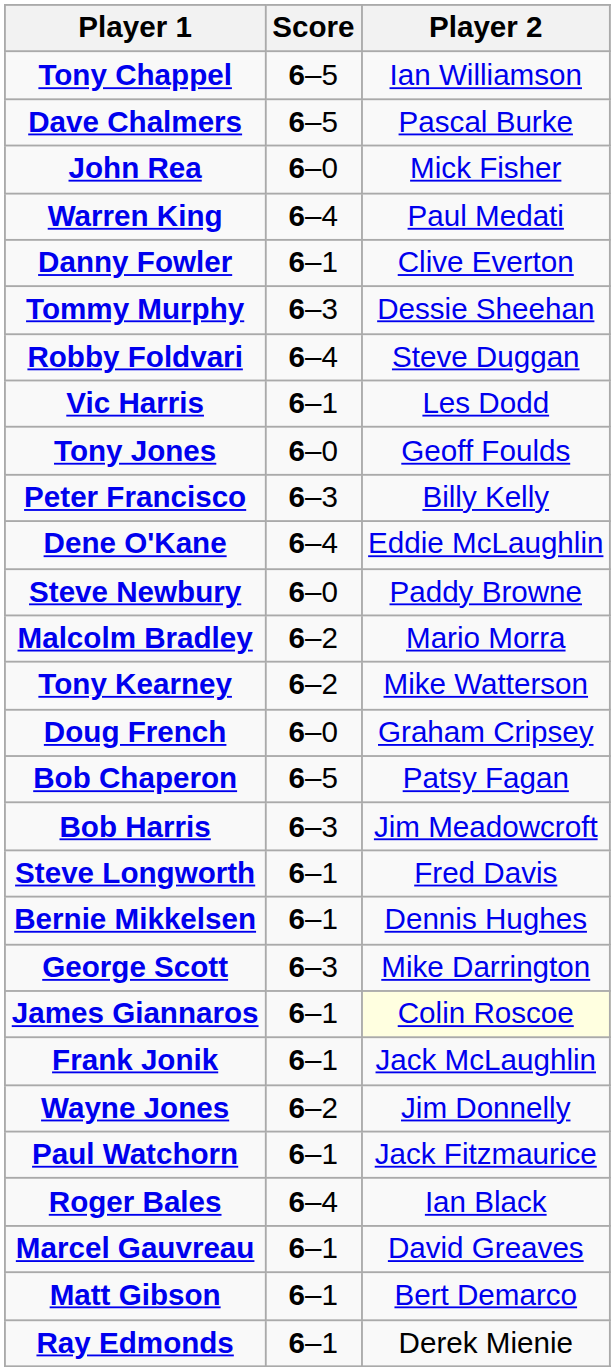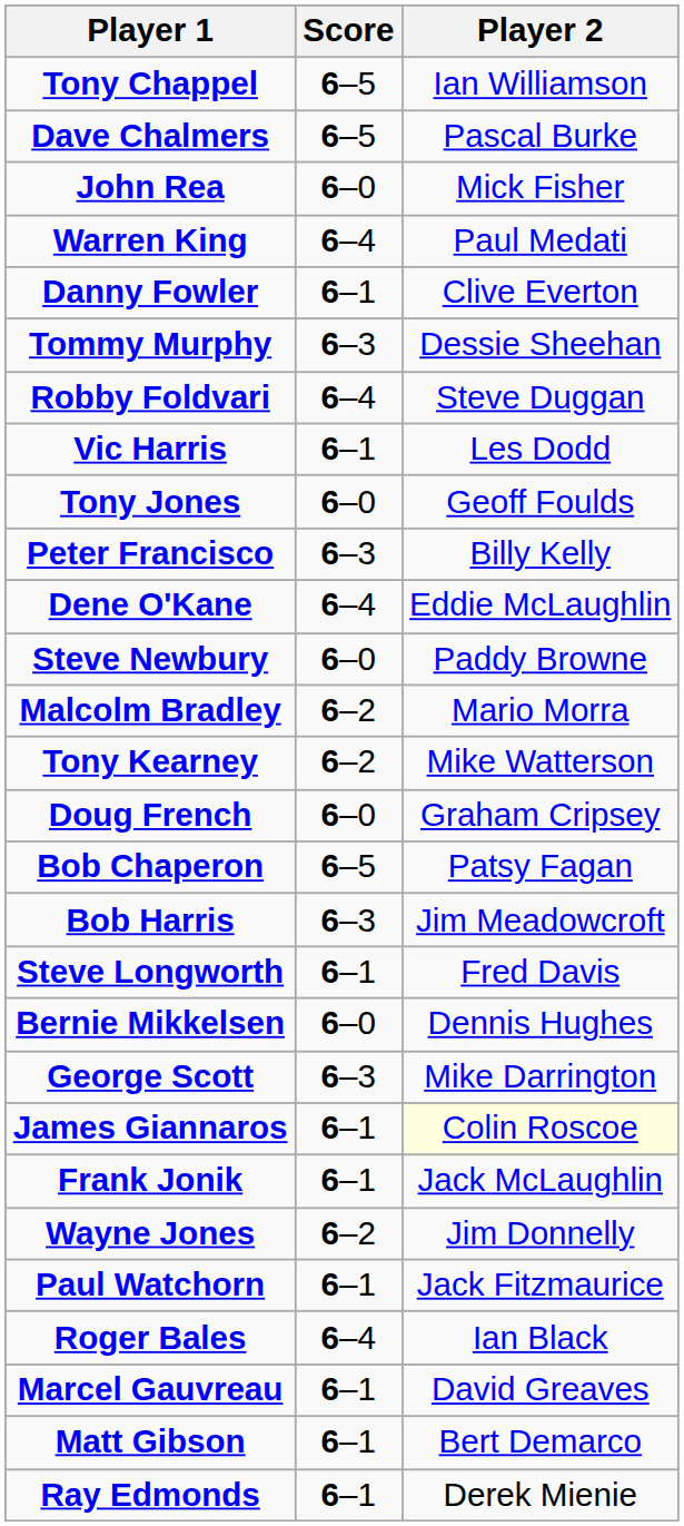 <table class="wikitable" style="text-align: center">
 <tr>
 <th>Player 1</th>
 <th>Score</th>
 <th>Player 2</th>
 </tr>
 <tr>
 <td><strong> <a href='#'>Tony Chappel</a></strong></td>
 <td><strong>6</strong>–5</td>
 <td> <a href='#'>Ian Williamson</a></td>
 </tr>
 <tr>
 <td> <strong><a href='#'>Dave Chalmers</a></strong></td>
 <td><strong>6</strong>–5</td>
 <td> <a href='#'>Pascal Burke</a></td>
 </tr>
 <tr>
 <td> <strong><a href='#'>John Rea</a></strong></td>
 <td><strong>6</strong>–0</td>
 <td> <a href='#'>Mick Fisher</a></td>
 </tr>
 <tr>
 <td> <strong><a href='#'>Warren King</a></strong></td>
 <td><strong>6</strong>–4</td>
 <td> <a href='#'>Paul Medati</a></td>
 </tr>
 <tr>
 <td> <strong><a href='#'>Danny Fowler</a></strong></td>
 <td><strong>6</strong>–1</td>
 <td> <a href='#'>Clive Everton</a></td>
 </tr>
 <tr>
 <td> <strong><a href='#'>Tommy Murphy</a></strong></td>
 <td><strong>6</strong>–3</td>
 <td> <a href='#'>Dessie Sheehan</a></td>
 </tr>
 <tr>
 <td> <strong><a href='#'>Robby Foldvari</a></strong></td>
 <td><strong>6</strong>–4</td>
 <td> <a href='#'>Steve Duggan</a></td>
 </tr>
 <tr>
 <td> <strong><a href='#'>Vic Harris</a></strong></td>
 <td><strong>6</strong>–1</td>
 <td> <a href='#'>Les Dodd</a></td>
 </tr>
 <tr>
 <td> <strong><a href='#'>Tony Jones</a></strong></td>
 <td><strong>6</strong>–0</td>
 <td> <a href='#'>Geoff Foulds</a></td>
 </tr>
 <tr>
 <td> <strong><a href='#'>Peter Francisco</a></strong></td>
 <td><strong>6</strong>–3</td>
 <td> <a href='#'>Billy Kelly</a></td>
 </tr>
 <tr>
 <td> <strong><a href='#'>Dene O'Kane</a></strong></td>
 <td><strong>6</strong>–4</td>
 <td> <a href='#'>Eddie McLaughlin</a></td>
 </tr>
 <tr>
 <td> <strong><a href='#'>Steve Newbury</a></strong></td>
 <td><strong>6</strong>–0</td>
 <td> <a href='#'>Paddy Browne</a></td>
 </tr>
 <tr>
 <td> <strong><a href='#'>Malcolm Bradley</a></strong></td>
 <td><strong>6</strong>–2</td>
 <td> <a href='#'>Mario Morra</a></td>
 </tr>
 <tr>
 <td> <strong><a href='#'>Tony Kearney</a></strong></td>
 <td><strong>6</strong>–2</td>
 <td> <a href='#'>Mike Watterson</a></td>
 </tr>
 <tr>
 <td> <strong><a href='#'>Doug French</a></strong></td>
 <td><strong>6</strong>–0</td>
 <td> <a href='#'>Graham Cripsey</a></td>
 </tr>
 <tr>
 <td> <strong><a href='#'>Bob Chaperon</a></strong></td>
 <td><strong>6</strong>–5</td>
 <td> <a href='#'>Patsy Fagan</a></td>
 </tr>
 <tr>
 <td> <strong><a href='#'>Bob Harris</a></strong></td>
 <td><strong>6</strong>–3</td>
 <td> <a href='#'>Jim Meadowcroft</a></td>
 </tr>
 <tr>
 <td> <strong><a href='#'>Steve Longworth</a></strong></td>
 <td><strong>6</strong>–1</td>
 <td> <a href='#'>Fred Davis</a></td>
 </tr>
 <tr>
 <td> <strong><a href='#'>Bernie Mikkelsen</a></strong></td>
-<td><strong>6</strong>–1</td>
+<td><strong>6</strong>–0</td>
 <td> <a href='#'>Dennis Hughes</a></td>
 </tr>
 <tr>
 <td> <strong><a href='#'>George Scott</a></strong></td>
 <td><strong>6</strong>–3</td>
 <td> <a href='#'>Mike Darrington</a></td>
 </tr>
 <tr>
 <td> <strong><a href='#'>James Giannaros</a></strong></td>
 <td><strong>6</strong>–1</td>
 <td style="background: lightyellow;"> <a href='#'>Colin Roscoe</a></td>
 </tr>
 <tr>
 <td> <strong><a href='#'>Frank Jonik</a></strong></td>
 <td><strong>6</strong>–1</td>
 <td> <a href='#'>Jack McLaughlin</a></td>
 </tr>
 <tr>
 <td> <strong><a href='#'>Wayne Jones</a></strong></td>
 <td><strong>6</strong>–2</td>
 <td> <a href='#'>Jim Donnelly</a></td>
 </tr>
 <tr>
 <td> <strong><a href='#'>Paul Watchorn</a></strong></td>
 <td><strong>6</strong>–1</td>
 <td> <a href='#'>Jack Fitzmaurice</a></td>
 </tr>
 <tr>
 <td> <strong><a href='#'>Roger Bales</a></strong></td>
 <td><strong>6</strong>–4</td>
 <td> <a href='#'>Ian Black</a></td>
 </tr>
 <tr>
 <td> <strong><a href='#'>Marcel Gauvreau</a></strong></td>
 <td><strong>6</strong>–1</td>
 <td> <a href='#'>David Greaves</a></td>
 </tr>
 <tr>
 <td> <strong><a href='#'>Matt Gibson</a></strong></td>
 <td><strong>6</strong>–1</td>
 <td> <a href='#'>Bert Demarco</a></td>
 </tr>
 <tr>
 <td> <strong><a href='#'>Ray Edmonds</a></strong></td>
 <td><strong>6</strong>–1</td>
 <td> Derek Mienie</td>
 </tr>
 <tr>
 </tr>
 </table>
